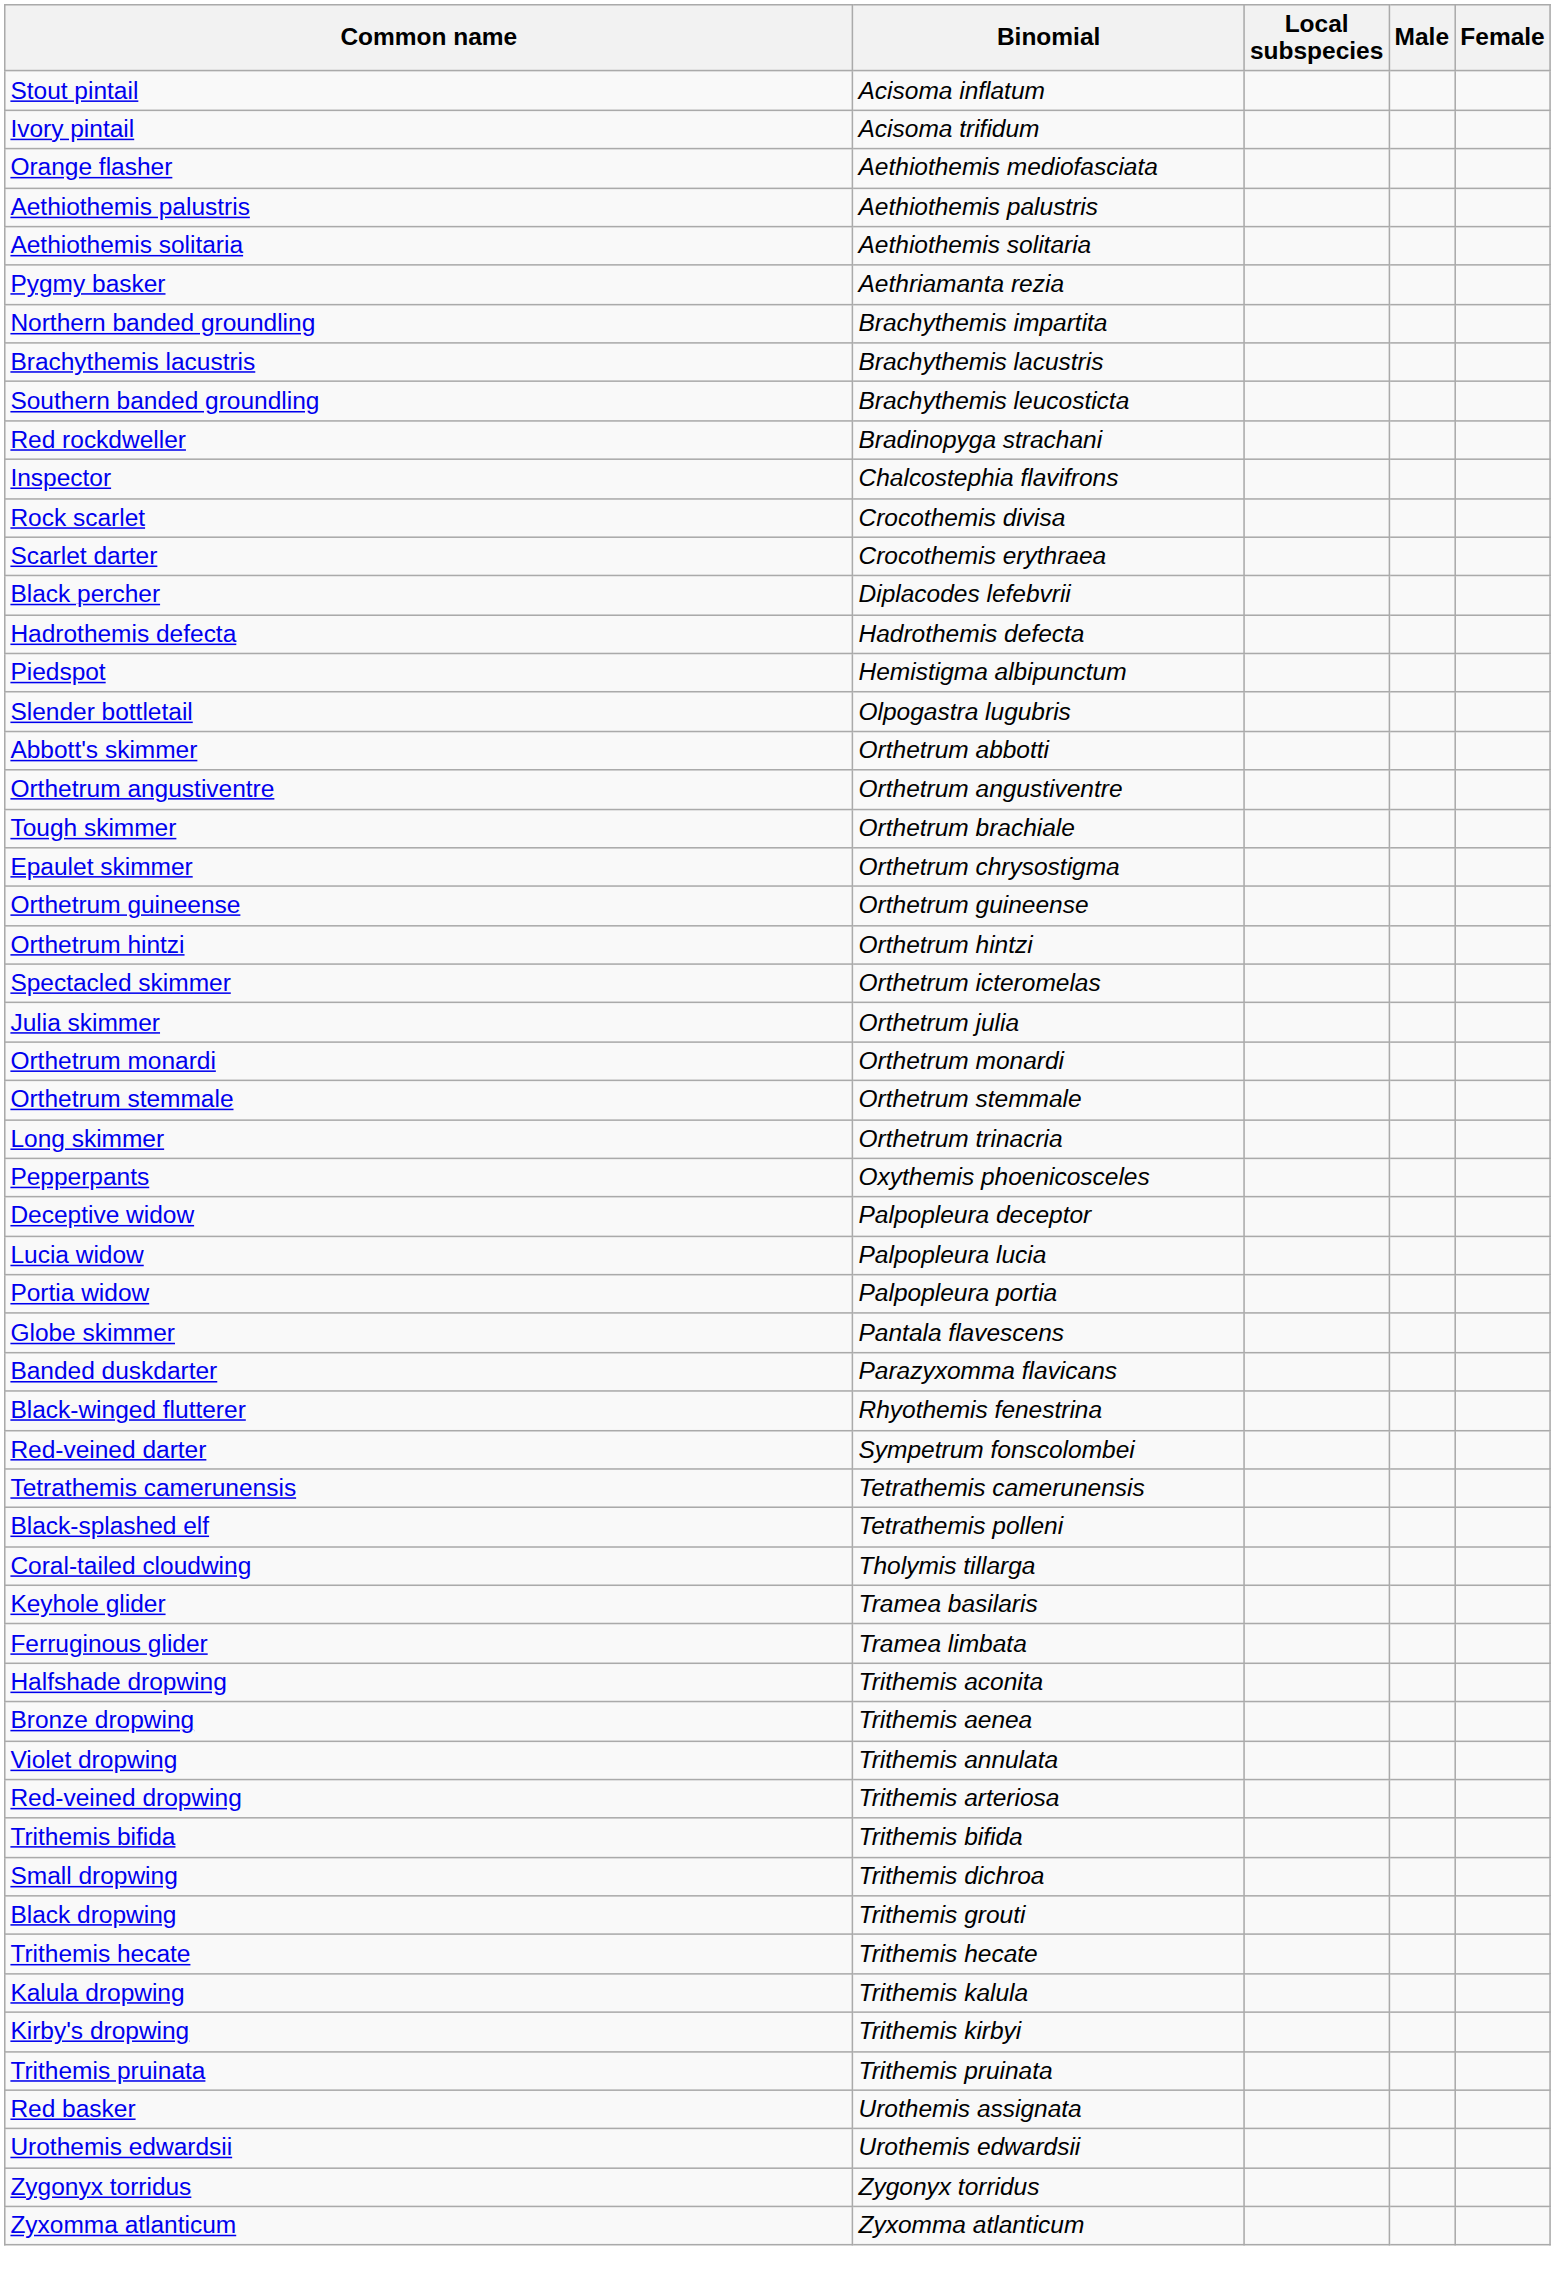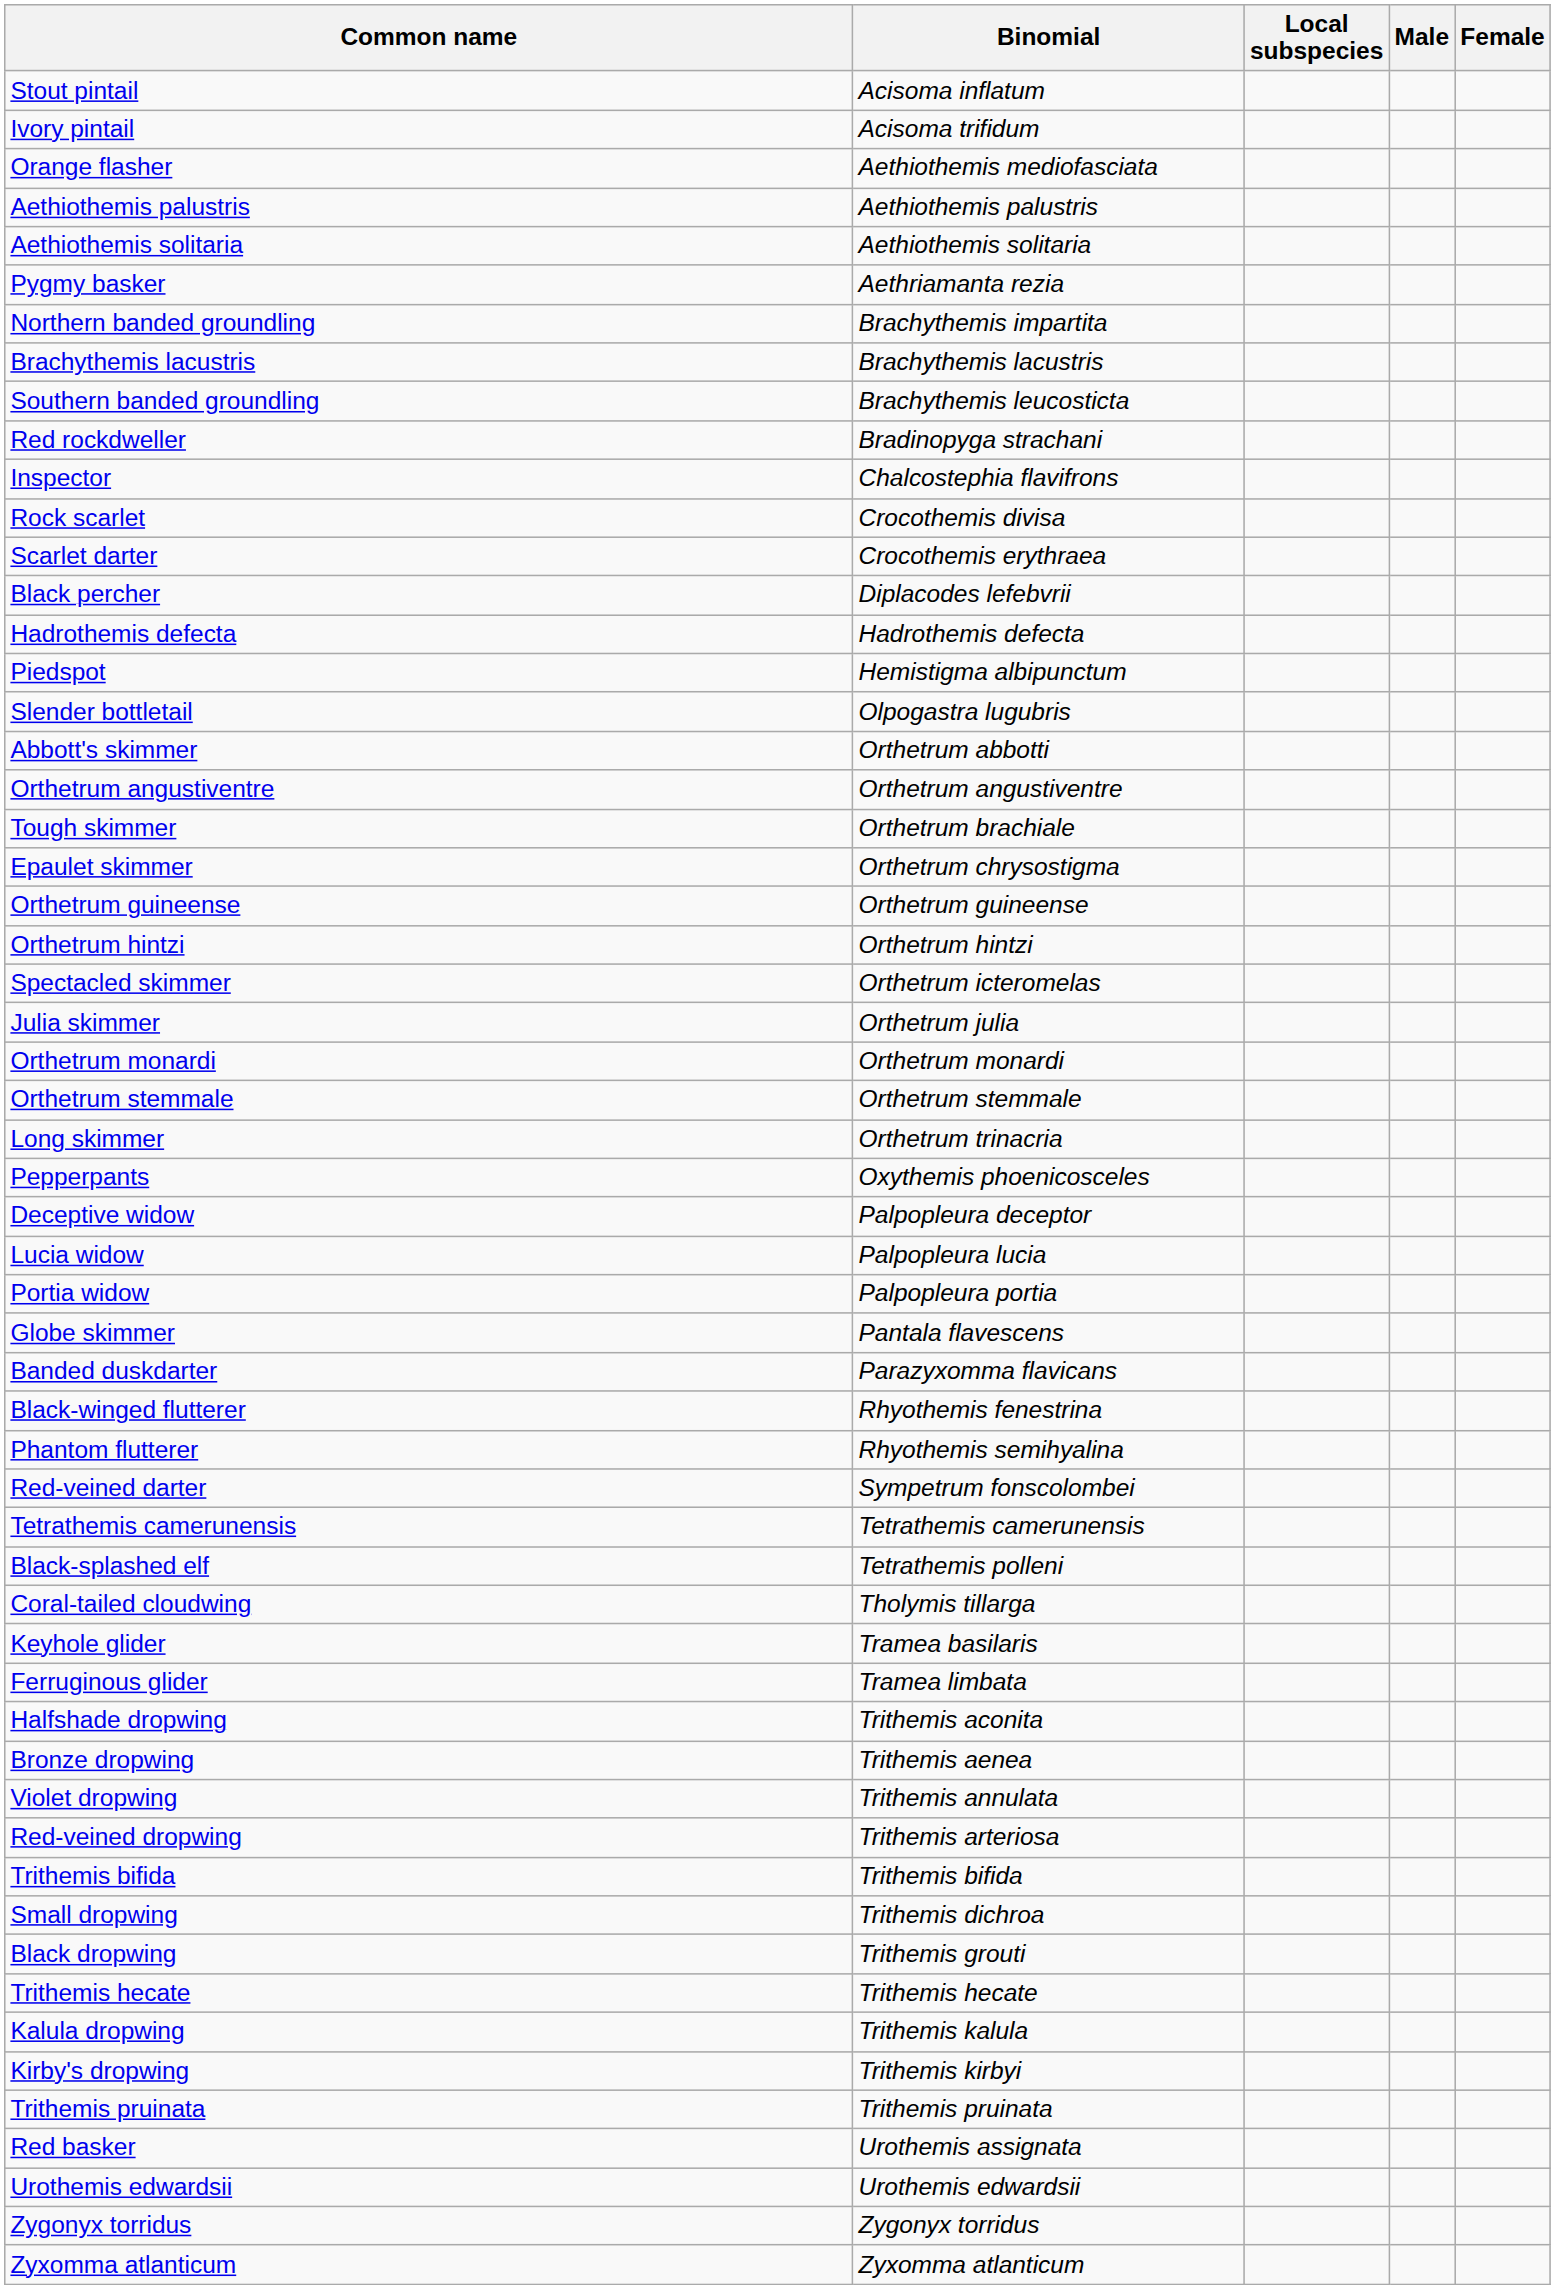 <table width=80% class="wikitable">
 <tr>
 <th width=70%>Common name</th>
 <th width=100%>Binomial</th>
 <th width=20%>Local subspecies</th>
 <th width=20%>Male</th>
 <th width=20%>Female</th>
 </tr>
 <tr>
 <td><a href='#'>Stout pintail</a></td>
 <td><em>Acisoma inflatum</em></td>
 <td></td>
 <td></td>
 <td></td>
 </tr>
 <tr>
 <td><a href='#'>Ivory pintail</a></td>
 <td><em>Acisoma trifidum</em></td>
 <td></td>
 <td></td>
 <td></td>
 </tr>
 <tr>
 <td><a href='#'>Orange flasher</a></td>
 <td><em>Aethiothemis mediofasciata</em></td>
 <td></td>
 <td></td>
 <td></td>
 </tr>
 <tr>
 <td><a href='#'>Aethiothemis palustris</a></td>
 <td><em>Aethiothemis palustris</em></td>
 <td></td>
 <td></td>
 <td></td>
 </tr>
 <tr>
 <td><a href='#'>Aethiothemis solitaria</a></td>
 <td><em>Aethiothemis solitaria</em></td>
 <td></td>
 <td></td>
 <td></td>
 </tr>
 <tr>
 <td><a href='#'>Pygmy basker</a></td>
 <td><em>Aethriamanta rezia</em></td>
 <td></td>
 <td></td>
 <td></td>
 </tr>
 <tr>
 <td><a href='#'>Northern banded groundling</a></td>
 <td><em>Brachythemis impartita</em></td>
 <td></td>
 <td></td>
 <td></td>
 </tr>
 <tr>
 <td><a href='#'>Brachythemis lacustris</a></td>
 <td><em>Brachythemis lacustris</em></td>
 <td></td>
 <td></td>
 <td></td>
 </tr>
 <tr>
 <td><a href='#'>Southern banded groundling</a></td>
 <td><em>Brachythemis leucosticta</em></td>
 <td></td>
 <td></td>
 <td></td>
 </tr>
 <tr>
 <td><a href='#'>Red rockdweller</a></td>
 <td><em>Bradinopyga strachani</em></td>
 <td></td>
 <td></td>
 <td></td>
 </tr>
 <tr>
 <td><a href='#'>Inspector</a></td>
 <td><em>Chalcostephia flavifrons</em></td>
 <td></td>
 <td></td>
 <td></td>
 </tr>
 <tr>
 <td><a href='#'>Rock scarlet</a></td>
 <td><em>Crocothemis divisa</em></td>
 <td></td>
 <td></td>
 <td></td>
 </tr>
 <tr>
 <td><a href='#'>Scarlet darter</a></td>
 <td><em>Crocothemis erythraea</em></td>
 <td></td>
 <td></td>
 <td></td>
 </tr>
 <tr>
 <td><a href='#'>Black percher</a></td>
 <td><em>Diplacodes lefebvrii</em></td>
 <td></td>
 <td></td>
 <td></td>
 </tr>
 <tr>
 <td><a href='#'>Hadrothemis defecta</a></td>
 <td><em>Hadrothemis defecta</em></td>
 <td></td>
 <td></td>
 <td></td>
 </tr>
 <tr>
 <td><a href='#'>Piedspot</a></td>
 <td><em>Hemistigma albipunctum</em></td>
 <td></td>
 <td></td>
 <td></td>
 </tr>
 <tr>
 <td><a href='#'>Slender bottletail</a></td>
 <td><em>Olpogastra lugubris</em></td>
 <td></td>
 <td></td>
 <td></td>
 </tr>
 <tr>
 <td><a href='#'>Abbott's skimmer</a></td>
 <td><em>Orthetrum abbotti</em></td>
 <td></td>
 <td></td>
 <td></td>
 </tr>
 <tr>
 <td><a href='#'>Orthetrum angustiventre</a></td>
 <td><em>Orthetrum angustiventre</em></td>
 <td></td>
 <td></td>
 <td></td>
 </tr>
 <tr>
 <td><a href='#'>Tough skimmer</a></td>
 <td><em>Orthetrum brachiale</em></td>
 <td></td>
 <td></td>
 <td></td>
 </tr>
 <tr>
 <td><a href='#'>Epaulet skimmer</a></td>
 <td><em>Orthetrum chrysostigma</em></td>
 <td></td>
 <td></td>
 <td></td>
 </tr>
 <tr>
 <td><a href='#'>Orthetrum guineense</a></td>
 <td><em>Orthetrum guineense</em></td>
 <td></td>
 <td></td>
 <td></td>
 </tr>
 <tr>
 <td><a href='#'>Orthetrum hintzi</a></td>
 <td><em>Orthetrum hintzi</em></td>
 <td></td>
 <td></td>
 <td></td>
 </tr>
 <tr>
 <td><a href='#'>Spectacled skimmer</a></td>
 <td><em>Orthetrum icteromelas</em></td>
 <td></td>
 <td></td>
 <td></td>
 </tr>
 <tr>
 <td><a href='#'>Julia skimmer</a></td>
 <td><em>Orthetrum julia</em></td>
 <td></td>
 <td></td>
 <td></td>
 </tr>
 <tr>
 <td><a href='#'>Orthetrum monardi</a></td>
 <td><em>Orthetrum monardi</em></td>
 <td></td>
 <td></td>
 <td></td>
 </tr>
 <tr>
 <td><a href='#'>Orthetrum stemmale</a></td>
 <td><em>Orthetrum stemmale</em></td>
 <td></td>
 <td></td>
 <td></td>
 </tr>
 <tr>
 <td><a href='#'>Long skimmer</a></td>
 <td><em>Orthetrum trinacria</em></td>
 <td></td>
 <td></td>
 <td></td>
 </tr>
 <tr>
 <td><a href='#'>Pepperpants</a></td>
 <td><em>Oxythemis phoenicosceles</em></td>
 <td></td>
 <td></td>
 <td></td>
 </tr>
 <tr>
 <td><a href='#'>Deceptive widow</a></td>
 <td><em>Palpopleura deceptor</em></td>
 <td></td>
 <td></td>
 <td></td>
 </tr>
 <tr>
 <td><a href='#'>Lucia widow</a></td>
 <td><em>Palpopleura lucia</em></td>
 <td></td>
 <td></td>
 <td></td>
 </tr>
 <tr>
 <td><a href='#'>Portia widow</a></td>
 <td><em>Palpopleura portia</em></td>
 <td></td>
 <td></td>
 <td></td>
 </tr>
 <tr>
 <td><a href='#'>Globe skimmer</a></td>
 <td><em>Pantala flavescens</em></td>
 <td></td>
 <td></td>
 <td></td>
 </tr>
 <tr>
 <td><a href='#'>Banded duskdarter</a></td>
 <td><em>Parazyxomma flavicans</em></td>
 <td></td>
 <td></td>
 <td></td>
 </tr>
 <tr>
 <td><a href='#'>Black-winged flutterer</a></td>
 <td><em>Rhyothemis fenestrina</em></td>
 <td></td>
 <td></td>
 <td></td>
 </tr>
 <tr>
+<td><a href='#'>Phantom flutterer</a></td>
+<td><em>Rhyothemis semihyalina</em></td>
+<td></td>
+<td></td>
+<td></td>
+</tr>
+<tr>
 <td><a href='#'>Red-veined darter</a></td>
 <td><em>Sympetrum fonscolombei</em></td>
 <td></td>
 <td></td>
 <td></td>
 </tr>
 <tr>
 <td><a href='#'>Tetrathemis camerunensis</a></td>
 <td><em>Tetrathemis camerunensis</em></td>
 <td></td>
 <td></td>
 <td></td>
 </tr>
 <tr>
 <td><a href='#'>Black-splashed elf</a></td>
 <td><em>Tetrathemis polleni</em></td>
 <td></td>
 <td></td>
 <td></td>
 </tr>
 <tr>
 <td><a href='#'>Coral-tailed cloudwing</a></td>
 <td><em>Tholymis tillarga</em></td>
 <td></td>
 <td></td>
 <td></td>
 </tr>
 <tr>
 <td><a href='#'>Keyhole glider</a></td>
 <td><em>Tramea basilaris</em></td>
 <td></td>
 <td></td>
 <td></td>
 </tr>
 <tr>
 <td><a href='#'>Ferruginous glider</a></td>
 <td><em>Tramea limbata</em></td>
 <td></td>
 <td></td>
 <td></td>
 </tr>
 <tr>
 <td><a href='#'>Halfshade dropwing</a></td>
 <td><em>Trithemis aconita</em></td>
 <td></td>
 <td></td>
 <td></td>
 </tr>
 <tr>
 <td><a href='#'>Bronze dropwing</a></td>
 <td><em>Trithemis aenea</em></td>
 <td></td>
 <td></td>
 <td></td>
 </tr>
 <tr>
 <td><a href='#'>Violet dropwing</a></td>
 <td><em>Trithemis annulata</em></td>
 <td></td>
 <td></td>
 <td></td>
 </tr>
 <tr>
 <td><a href='#'>Red-veined dropwing</a></td>
 <td><em>Trithemis arteriosa</em></td>
 <td></td>
 <td></td>
 <td></td>
 </tr>
 <tr>
 <td><a href='#'>Trithemis bifida</a></td>
 <td><em>Trithemis bifida</em></td>
 <td></td>
 <td></td>
 <td></td>
 </tr>
 <tr>
 <td><a href='#'>Small dropwing</a></td>
 <td><em>Trithemis dichroa</em></td>
 <td></td>
 <td></td>
 <td></td>
 </tr>
 <tr>
 <td><a href='#'>Black dropwing</a></td>
 <td><em>Trithemis grouti</em></td>
 <td></td>
 <td></td>
 <td></td>
 </tr>
 <tr>
 <td><a href='#'>Trithemis hecate</a></td>
 <td><em>Trithemis hecate</em></td>
 <td></td>
 <td></td>
 <td></td>
 </tr>
 <tr>
 <td><a href='#'>Kalula dropwing</a></td>
 <td><em>Trithemis kalula</em></td>
 <td></td>
 <td></td>
 <td></td>
 </tr>
 <tr>
 <td><a href='#'>Kirby's dropwing</a></td>
 <td><em>Trithemis kirbyi</em></td>
 <td></td>
 <td></td>
 <td></td>
 </tr>
 <tr>
 <td><a href='#'>Trithemis pruinata</a></td>
 <td><em>Trithemis pruinata</em></td>
 <td></td>
 <td></td>
 <td></td>
 </tr>
 <tr>
 <td><a href='#'>Red basker</a></td>
 <td><em>Urothemis assignata</em></td>
 <td></td>
 <td></td>
 <td></td>
 </tr>
 <tr>
 <td><a href='#'>Urothemis edwardsii</a></td>
 <td><em>Urothemis edwardsii</em></td>
 <td></td>
 <td></td>
 <td></td>
 </tr>
 <tr>
 <td><a href='#'>Zygonyx torridus</a></td>
 <td><em>Zygonyx torridus</em></td>
 <td></td>
 <td></td>
 <td></td>
 </tr>
 <tr>
 <td><a href='#'>Zyxomma atlanticum</a></td>
 <td><em>Zyxomma atlanticum</em></td>
 <td></td>
 <td></td>
 <td></td>
 </tr>
 </table>
